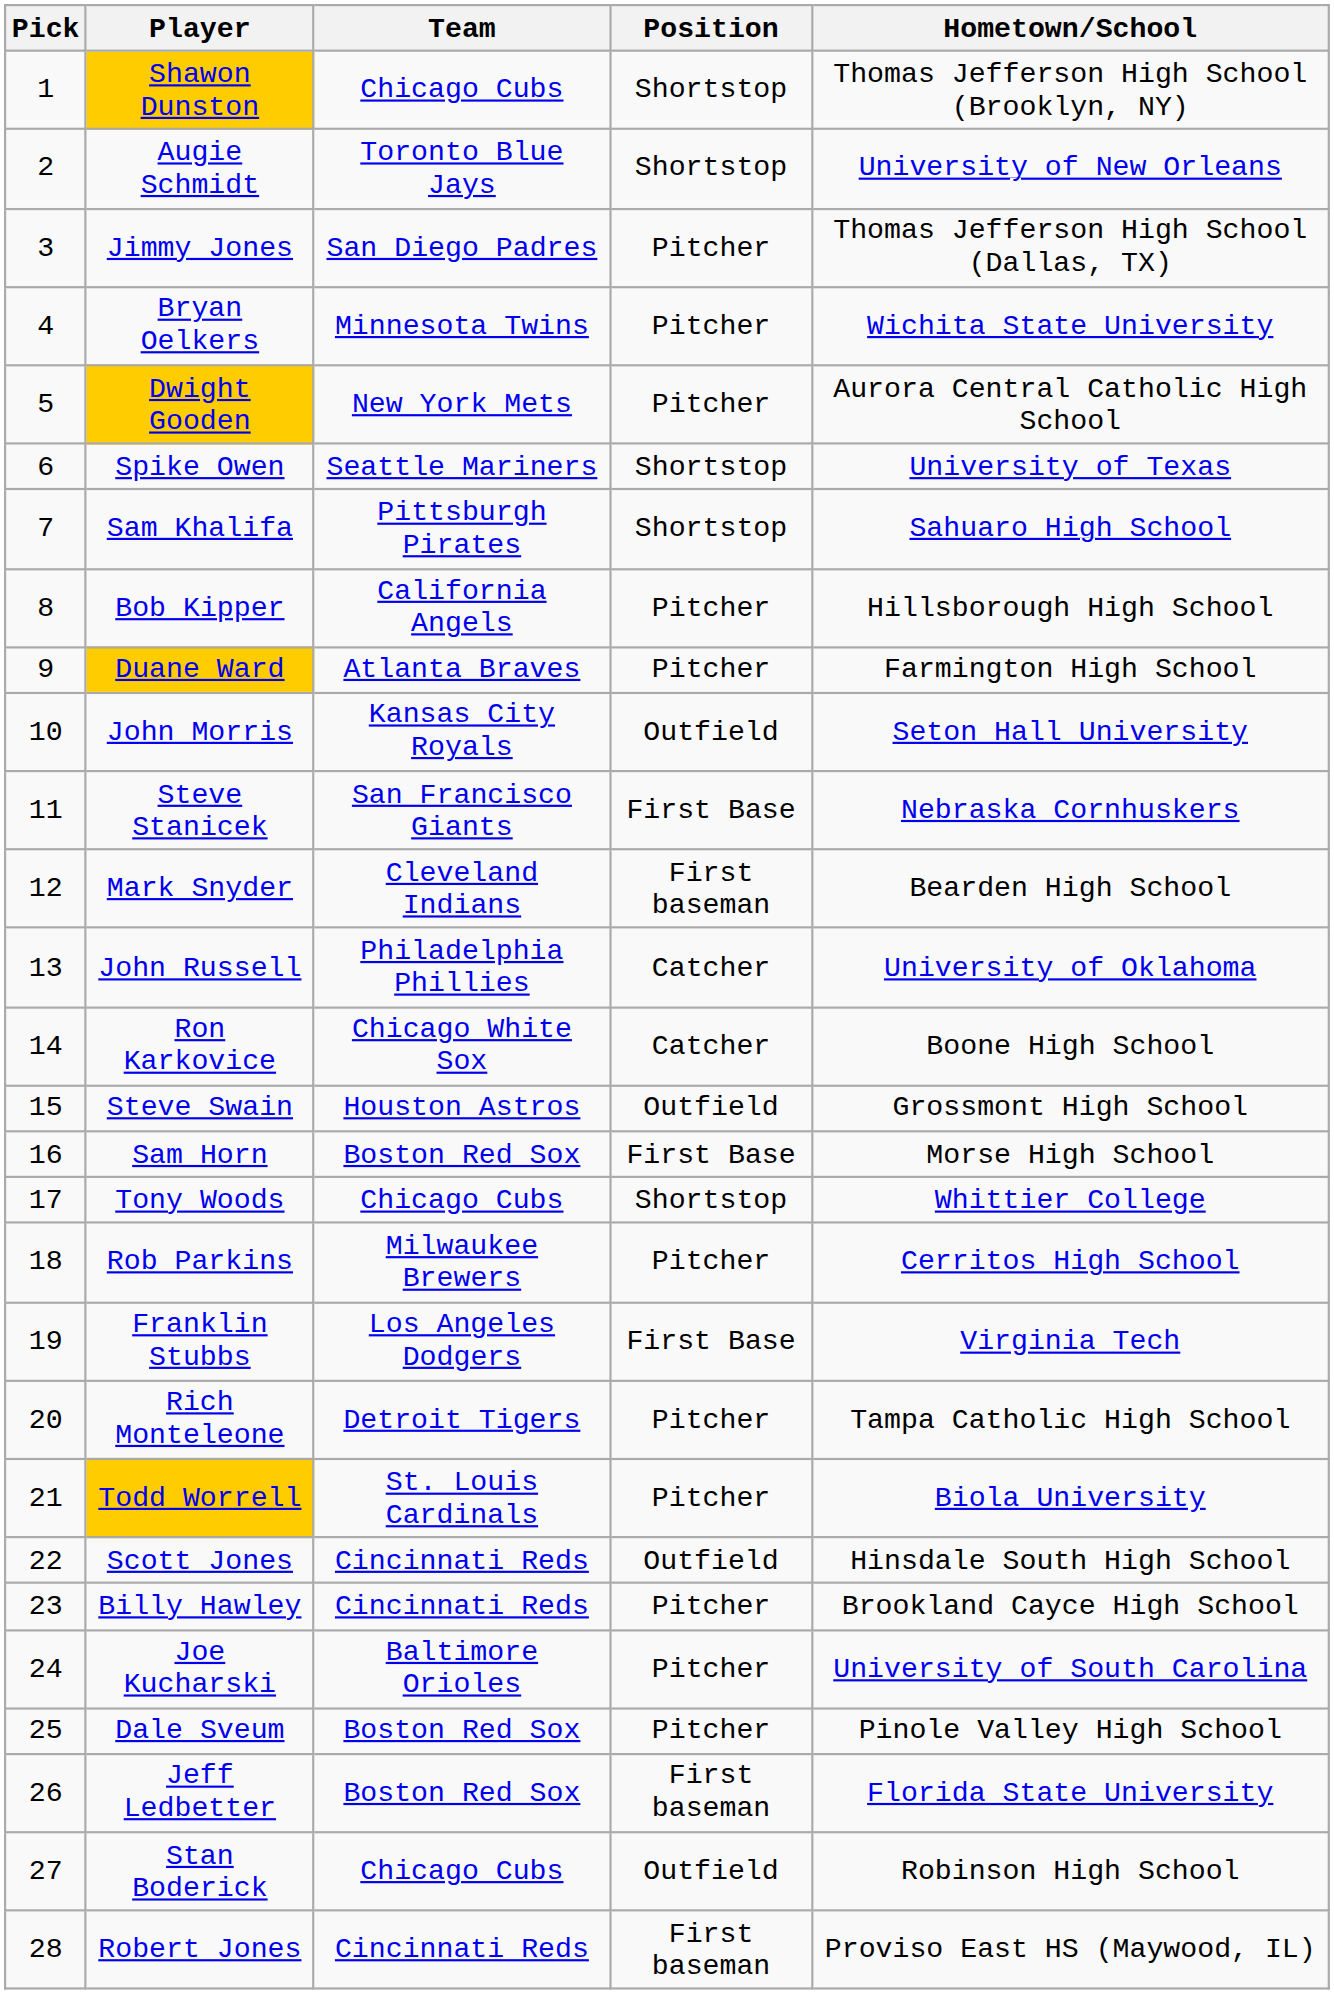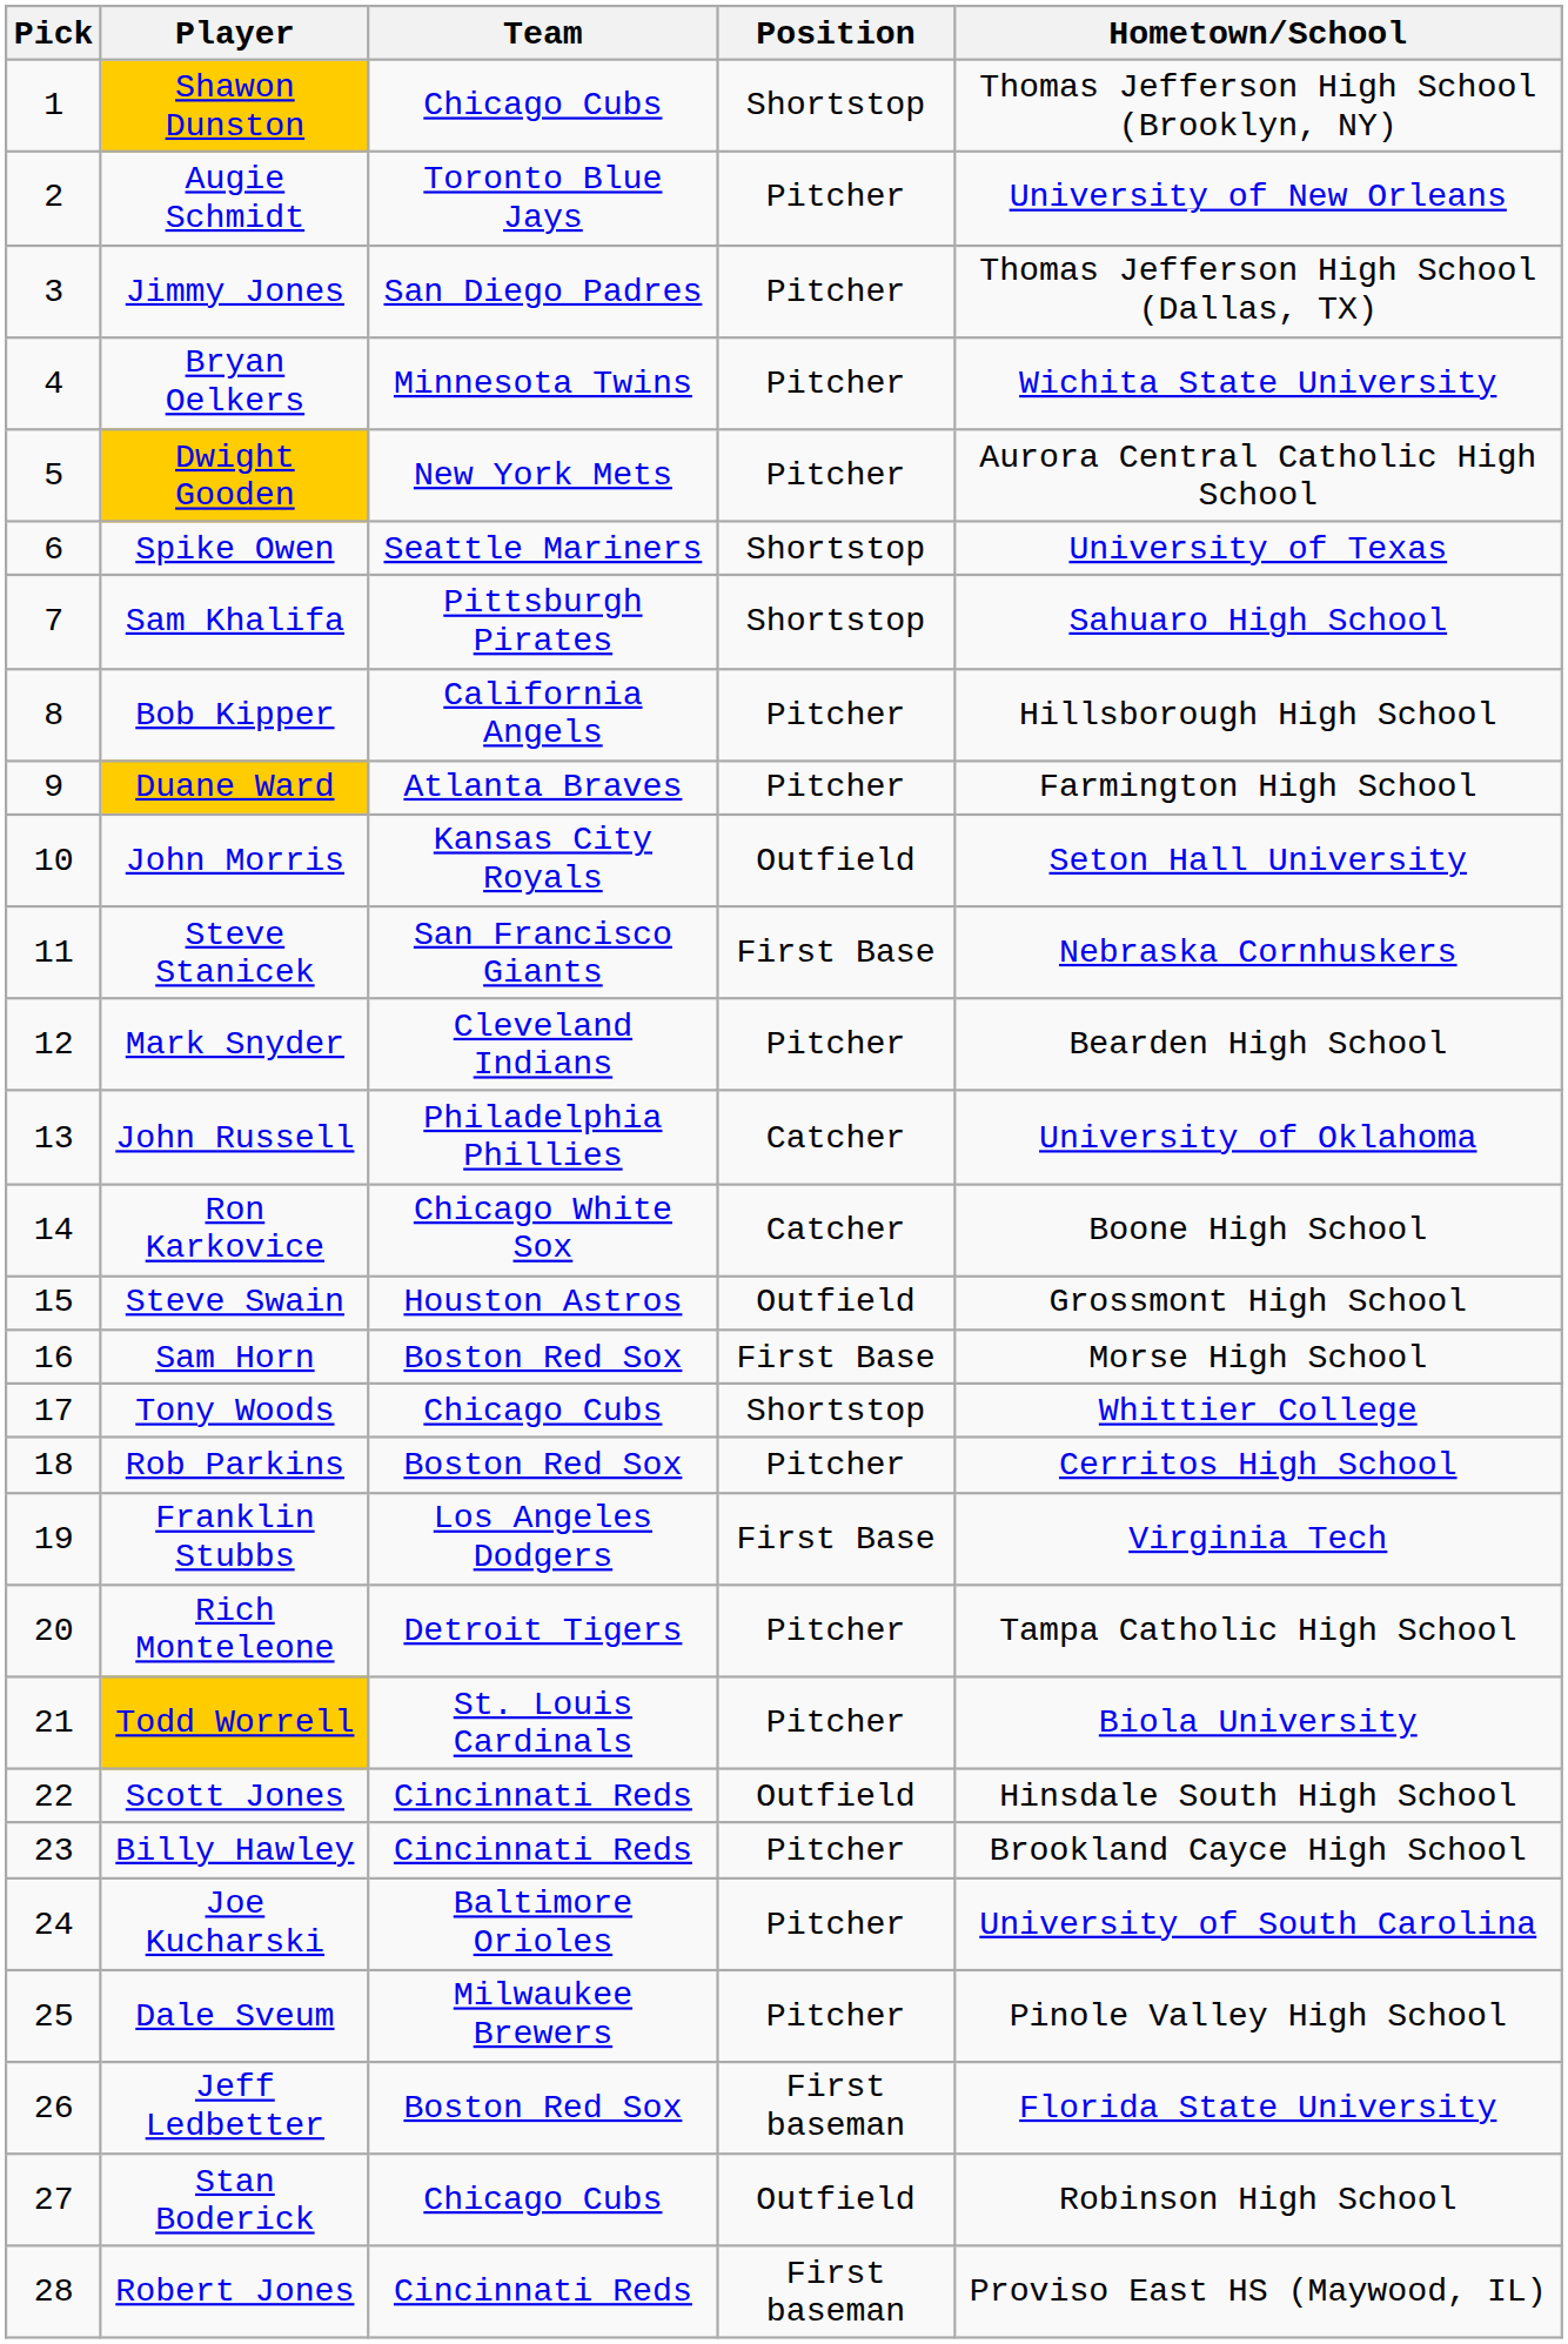 <table class="wikitable" style="text-align:center">
 <tr>
 <th>Pick</th>
 <th>Player</th>
 <th>Team</th>
 <th>Position</th>
 <th>Hometown/School</th>
 </tr>
 <tr>
 <td>1</td>
 <td bgcolor="#FFCC00"><a href='#'>Shawon Dunston</a></td>
 <td><a href='#'>Chicago Cubs</a></td>
 <td>Shortstop</td>
 <td>Thomas Jefferson High School (Brooklyn, NY)</td>
 </tr>
 <tr>
 <td>2</td>
 <td><a href='#'>Augie Schmidt</a></td>
 <td><a href='#'>Toronto Blue Jays</a></td>
-<td>Shortstop</td>
+<td>Pitcher</td>
 <td><a href='#'>University of New Orleans</a></td>
 </tr>
 <tr>
 <td>3</td>
 <td><a href='#'>Jimmy Jones</a></td>
 <td><a href='#'>San Diego Padres</a></td>
 <td>Pitcher</td>
 <td>Thomas Jefferson High School (Dallas, TX)</td>
 </tr>
 <tr>
 <td>4</td>
 <td><a href='#'>Bryan Oelkers</a></td>
 <td><a href='#'>Minnesota Twins</a></td>
 <td>Pitcher</td>
 <td><a href='#'>Wichita State University</a></td>
 </tr>
 <tr>
 <td>5</td>
 <td bgcolor="#FFCC00"><a href='#'>Dwight Gooden</a></td>
 <td><a href='#'>New York Mets</a></td>
 <td>Pitcher</td>
 <td>Aurora Central Catholic High School</td>
 </tr>
 <tr>
 <td>6</td>
 <td><a href='#'>Spike Owen</a></td>
 <td><a href='#'>Seattle Mariners</a></td>
 <td>Shortstop</td>
 <td><a href='#'>University of Texas</a></td>
 </tr>
 <tr>
 <td>7</td>
 <td><a href='#'>Sam Khalifa</a></td>
 <td><a href='#'>Pittsburgh Pirates</a></td>
 <td>Shortstop</td>
 <td><a href='#'>Sahuaro High School</a></td>
 </tr>
 <tr>
 <td>8</td>
 <td><a href='#'>Bob Kipper</a></td>
 <td><a href='#'>California Angels</a></td>
 <td>Pitcher</td>
 <td>Hillsborough High School</td>
 </tr>
 <tr>
 <td>9</td>
 <td bgcolor="#FFCC00"><a href='#'>Duane Ward</a></td>
 <td><a href='#'>Atlanta Braves</a></td>
 <td>Pitcher</td>
 <td>Farmington High School</td>
 </tr>
 <tr>
 <td>10</td>
 <td><a href='#'>John Morris</a></td>
 <td><a href='#'>Kansas City Royals</a></td>
 <td>Outfield</td>
 <td><a href='#'>Seton Hall University</a></td>
 </tr>
 <tr>
 <td>11</td>
 <td><a href='#'>Steve Stanicek</a></td>
 <td><a href='#'>San Francisco Giants</a></td>
 <td>First Base</td>
 <td><a href='#'>Nebraska Cornhuskers</a></td>
 </tr>
 <tr>
 <td>12</td>
 <td><a href='#'>Mark Snyder</a></td>
 <td><a href='#'>Cleveland Indians</a></td>
-<td>First baseman</td>
+<td>Pitcher</td>
 <td>Bearden High School</td>
 </tr>
 <tr>
 <td>13</td>
 <td><a href='#'>John Russell</a></td>
 <td><a href='#'>Philadelphia Phillies</a></td>
 <td>Catcher</td>
 <td><a href='#'>University of Oklahoma</a></td>
 </tr>
 <tr>
 <td>14</td>
 <td><a href='#'>Ron Karkovice</a></td>
 <td><a href='#'>Chicago White Sox</a></td>
 <td>Catcher</td>
 <td>Boone High School</td>
 </tr>
 <tr>
 <td>15</td>
 <td><a href='#'>Steve Swain</a></td>
 <td><a href='#'>Houston Astros</a></td>
 <td>Outfield</td>
 <td>Grossmont High School</td>
 </tr>
 <tr>
 <td>16</td>
 <td><a href='#'>Sam Horn</a></td>
 <td><a href='#'>Boston Red Sox</a></td>
 <td>First Base</td>
 <td>Morse High School</td>
 </tr>
 <tr>
 <td>17</td>
 <td><a href='#'>Tony Woods</a></td>
 <td><a href='#'>Chicago Cubs</a></td>
 <td>Shortstop</td>
 <td><a href='#'>Whittier College</a></td>
 </tr>
 <tr>
 <td>18</td>
 <td><a href='#'>Rob Parkins</a></td>
-<td><a href='#'>Milwaukee Brewers</a></td>
+<td><a href='#'>Boston Red Sox</a></td>
 <td>Pitcher</td>
 <td><a href='#'>Cerritos High School</a></td>
 </tr>
 <tr>
 <td>19</td>
 <td><a href='#'>Franklin Stubbs</a></td>
 <td><a href='#'>Los Angeles Dodgers</a></td>
 <td>First Base</td>
 <td><a href='#'>Virginia Tech</a></td>
 </tr>
 <tr>
 <td>20</td>
 <td><a href='#'>Rich Monteleone</a></td>
 <td><a href='#'>Detroit Tigers</a></td>
 <td>Pitcher</td>
 <td>Tampa Catholic High School</td>
 </tr>
 <tr>
 <td>21</td>
 <td bgcolor="#FFCC00"><a href='#'>Todd Worrell</a></td>
 <td><a href='#'>St. Louis Cardinals</a></td>
 <td>Pitcher</td>
 <td><a href='#'>Biola University</a></td>
 </tr>
 <tr>
 <td>22</td>
 <td><a href='#'>Scott Jones</a></td>
 <td><a href='#'>Cincinnati Reds</a></td>
 <td>Outfield</td>
 <td>Hinsdale South High School</td>
 </tr>
 <tr>
 <td>23</td>
 <td><a href='#'>Billy Hawley</a></td>
 <td><a href='#'>Cincinnati Reds</a></td>
 <td>Pitcher</td>
 <td>Brookland Cayce High School</td>
 </tr>
 <tr>
 <td>24</td>
 <td><a href='#'>Joe Kucharski</a></td>
 <td><a href='#'>Baltimore Orioles</a></td>
 <td>Pitcher</td>
 <td><a href='#'>University of South Carolina</a></td>
 </tr>
 <tr>
 <td>25</td>
 <td><a href='#'>Dale Sveum</a></td>
-<td><a href='#'>Boston Red Sox</a></td>
+<td><a href='#'>Milwaukee Brewers</a></td>
 <td>Pitcher</td>
 <td>Pinole Valley High School</td>
 </tr>
 <tr>
 <td>26</td>
 <td><a href='#'>Jeff Ledbetter</a></td>
 <td><a href='#'>Boston Red Sox</a></td>
 <td>First baseman</td>
 <td><a href='#'>Florida State University</a></td>
 </tr>
 <tr>
 <td>27</td>
 <td><a href='#'>Stan Boderick</a></td>
 <td><a href='#'>Chicago Cubs</a></td>
 <td>Outfield</td>
 <td>Robinson High School</td>
 </tr>
 <tr>
 <td>28</td>
 <td><a href='#'>Robert Jones</a></td>
 <td><a href='#'>Cincinnati Reds</a></td>
 <td>First baseman</td>
 <td>Proviso East HS (Maywood, IL)</td>
 </tr>
 </table>
